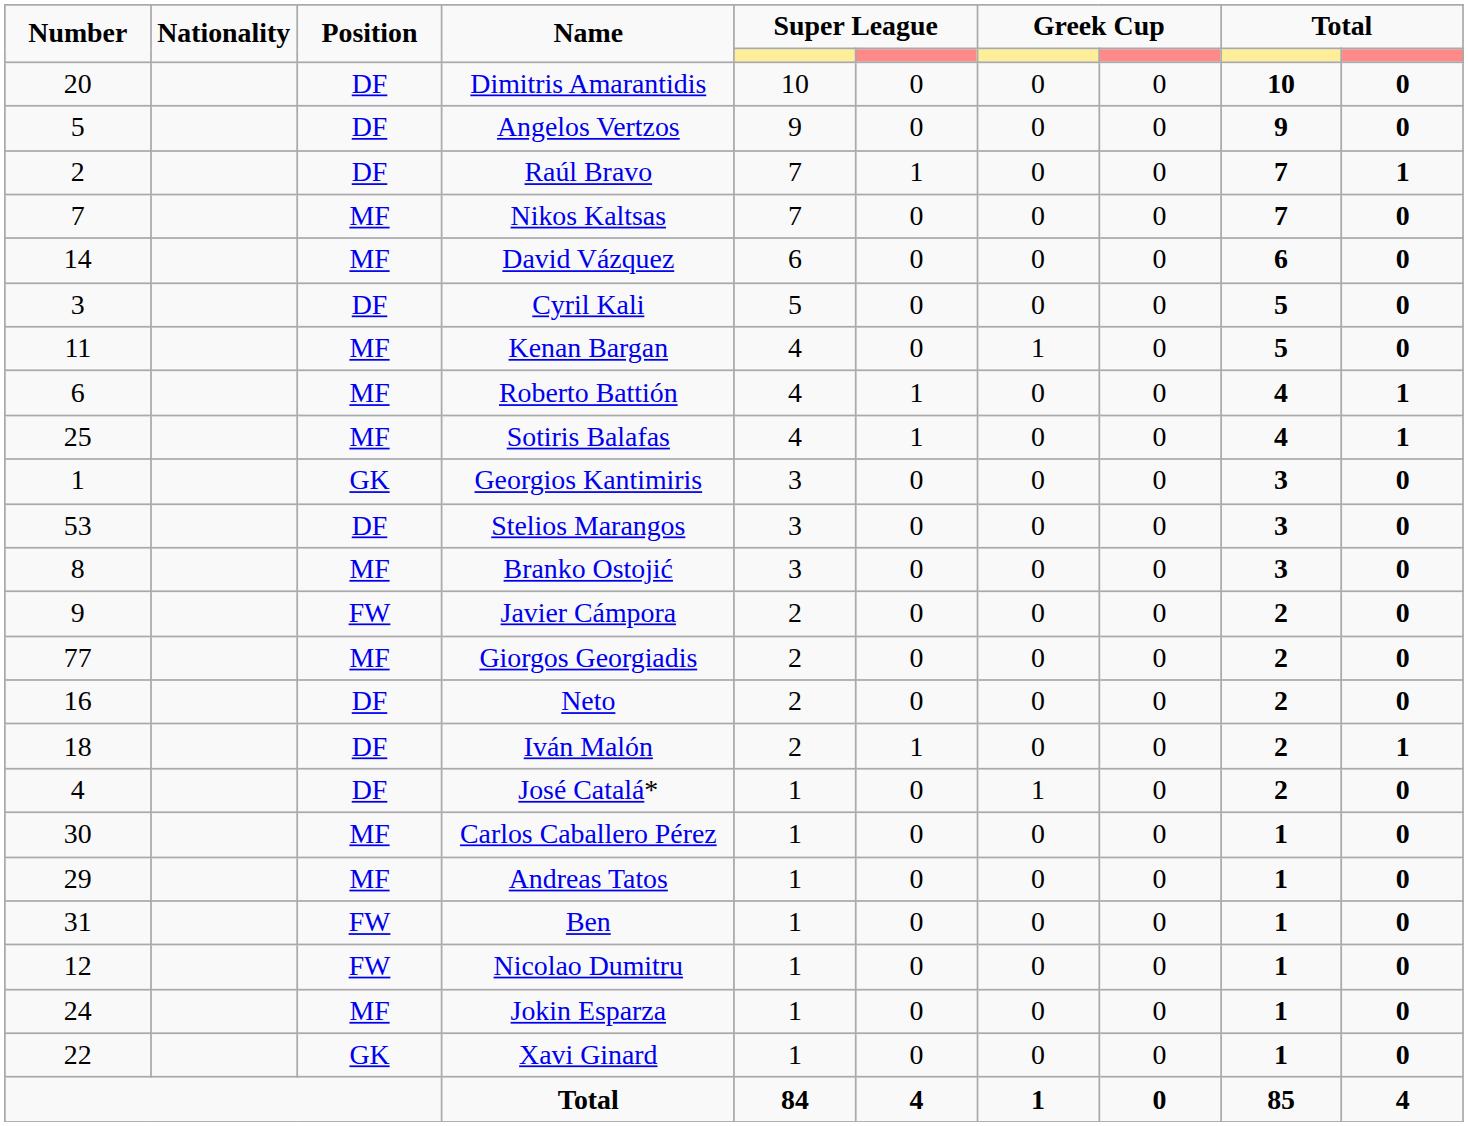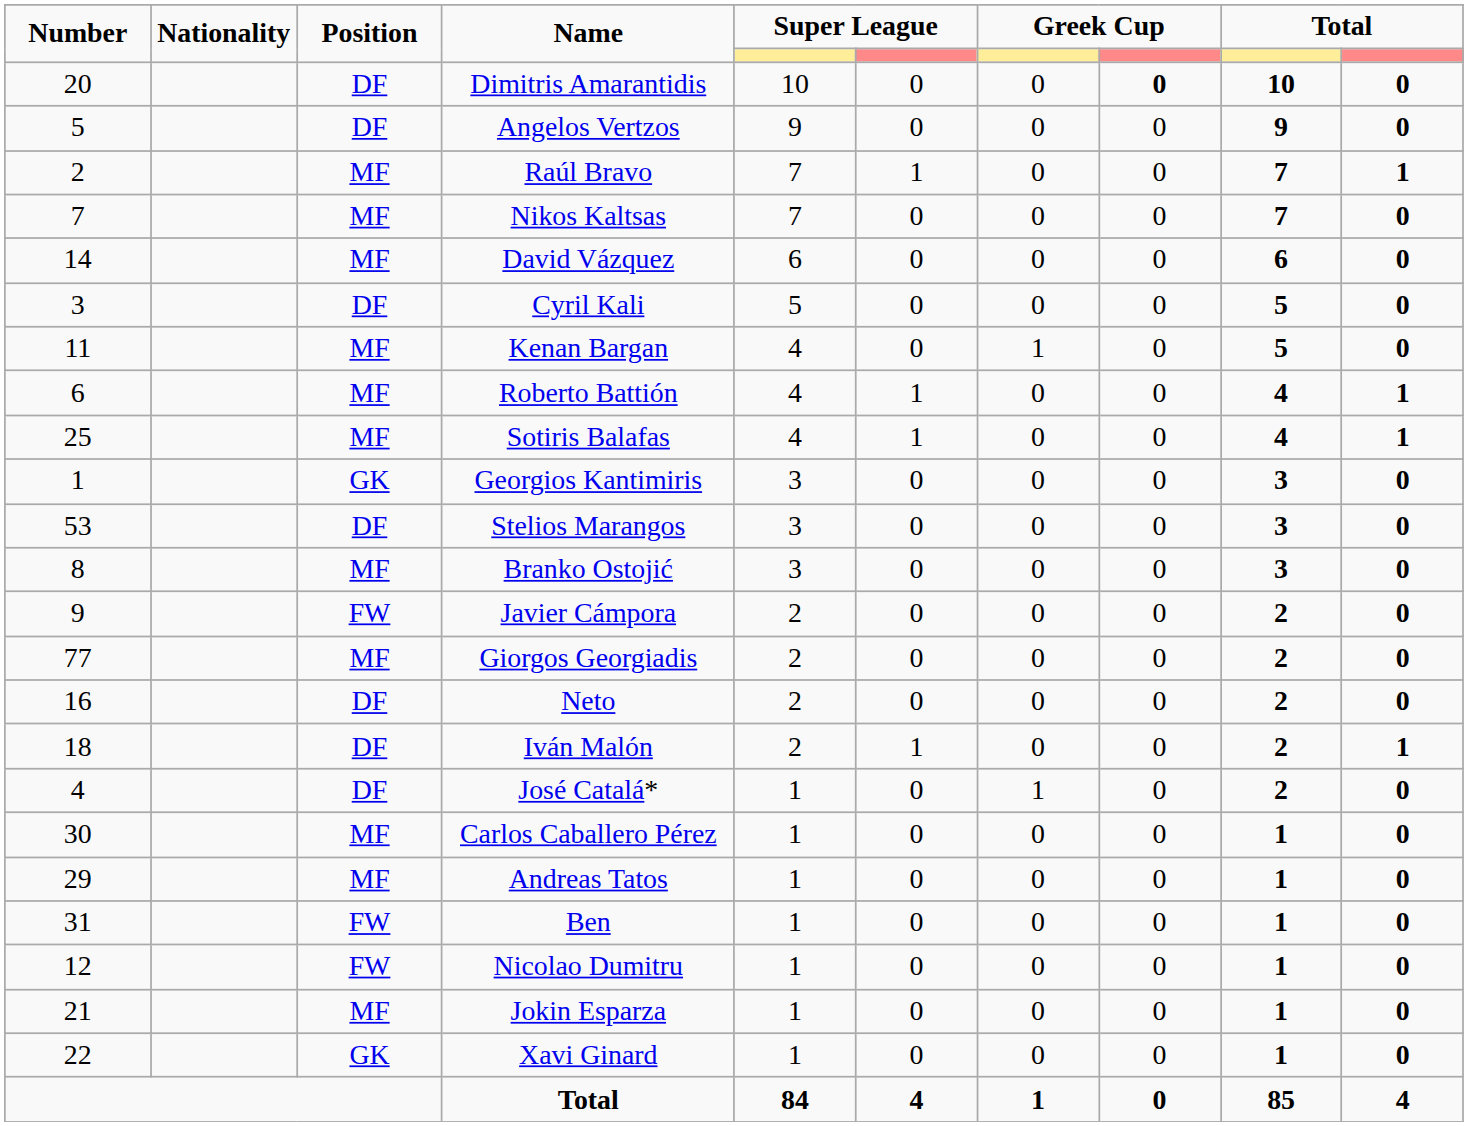 <table class="wikitable" style="text-align:center;">
 <tr style="text-align:center;">
 <td rowspan="2"  style="width:10%; "><strong>Number</strong></td>
 <td rowspan="2"  style="width:10%; "><strong>Nationality</strong></td>
 <td rowspan="2"  style="width:10%; "><strong>Position</strong></td>
 <td rowspan="2"  style="width:20%; "><strong>Name</strong></td>
 <td colspan="2"><strong>Super League</strong></td>
 <td colspan="2"><strong>Greek Cup</strong></td>
 <td colspan="2"><strong>Total</strong></td>
 </tr>
 <tr>
 <th style="width:60px; background:#fe9;"></th>
 <th style="width:60px; background:#ff8888;"></th>
 <th style="width:60px; background:#fe9;"></th>
 <th style="width:60px; background:#ff8888;"></th>
 <th style="width:60px; background:#fe9;"></th>
 <th style="width:60px; background:#ff8888;"></th>
 </tr>
 <tr>
 <td>20</td>
 <td></td>
 <td><a href='#'>DF</a></td>
 <td><a href='#'>Dimitris Amarantidis</a></td>
 <td>10</td>
 <td>0</td>
 <td>0</td>
-<td>0</td>
+<td><strong>0</strong></td>
 <td><strong>10</strong></td>
 <td><strong>0</strong></td>
 </tr>
 <tr>
 <td>5</td>
 <td></td>
 <td><a href='#'>DF</a></td>
 <td><a href='#'>Angelos Vertzos</a></td>
 <td>9</td>
 <td>0</td>
 <td>0</td>
 <td>0</td>
 <td><strong>9</strong></td>
 <td><strong>0</strong></td>
 </tr>
 <tr>
 <td>2</td>
 <td></td>
-<td><a href='#'>DF</a></td>
+<td><a href='#'>MF</a></td>
 <td><a href='#'>Raúl Bravo</a></td>
 <td>7</td>
 <td>1</td>
 <td>0</td>
 <td>0</td>
 <td><strong>7</strong></td>
 <td><strong>1</strong></td>
 </tr>
 <tr>
 <td>7</td>
 <td></td>
 <td><a href='#'>MF</a></td>
 <td><a href='#'>Nikos Kaltsas</a></td>
 <td>7</td>
 <td>0</td>
 <td>0</td>
 <td>0</td>
 <td><strong>7</strong></td>
 <td><strong>0</strong></td>
 </tr>
 <tr>
 <td>14</td>
 <td></td>
 <td><a href='#'>MF</a></td>
 <td><a href='#'>David Vázquez</a></td>
 <td>6</td>
 <td>0</td>
 <td>0</td>
 <td>0</td>
 <td><strong>6</strong></td>
 <td><strong>0</strong></td>
 </tr>
 <tr>
 <td>3</td>
 <td></td>
 <td><a href='#'>DF</a></td>
 <td><a href='#'>Cyril Kali</a></td>
 <td>5</td>
 <td>0</td>
 <td>0</td>
 <td>0</td>
 <td><strong>5</strong></td>
 <td><strong>0</strong></td>
 </tr>
 <tr>
 <td>11</td>
 <td></td>
 <td><a href='#'>MF</a></td>
 <td><a href='#'>Kenan Bargan</a></td>
 <td>4</td>
 <td>0</td>
 <td>1</td>
 <td>0</td>
 <td><strong>5</strong></td>
 <td><strong>0</strong></td>
 </tr>
 <tr>
 <td>6</td>
 <td></td>
 <td><a href='#'>MF</a></td>
 <td><a href='#'>Roberto Battión</a></td>
 <td>4</td>
 <td>1</td>
 <td>0</td>
 <td>0</td>
 <td><strong>4</strong></td>
 <td><strong>1</strong></td>
 </tr>
 <tr>
 <td>25</td>
 <td></td>
 <td><a href='#'>MF</a></td>
 <td><a href='#'>Sotiris Balafas</a></td>
 <td>4</td>
 <td>1</td>
 <td>0</td>
 <td>0</td>
 <td><strong>4</strong></td>
 <td><strong>1</strong></td>
 </tr>
 <tr>
 <td>1</td>
 <td></td>
 <td><a href='#'>GK</a></td>
 <td><a href='#'>Georgios Kantimiris</a></td>
 <td>3</td>
 <td>0</td>
 <td>0</td>
 <td>0</td>
 <td><strong>3</strong></td>
 <td><strong>0</strong></td>
 </tr>
 <tr>
 <td>53</td>
 <td></td>
 <td><a href='#'>DF</a></td>
 <td><a href='#'>Stelios Marangos</a></td>
 <td>3</td>
 <td>0</td>
 <td>0</td>
 <td>0</td>
 <td><strong>3</strong></td>
 <td><strong>0</strong></td>
 </tr>
 <tr>
 <td>8</td>
 <td></td>
 <td><a href='#'>MF</a></td>
 <td><a href='#'>Branko Ostojić</a></td>
 <td>3</td>
 <td>0</td>
 <td>0</td>
 <td>0</td>
 <td><strong>3</strong></td>
 <td><strong>0</strong></td>
 </tr>
 <tr>
 <td>9</td>
 <td></td>
 <td><a href='#'>FW</a></td>
 <td><a href='#'>Javier Cámpora</a></td>
 <td>2</td>
 <td>0</td>
 <td>0</td>
 <td>0</td>
 <td><strong>2</strong></td>
 <td><strong>0</strong></td>
 </tr>
 <tr>
 <td>77</td>
 <td></td>
 <td><a href='#'>MF</a></td>
 <td><a href='#'>Giorgos Georgiadis</a></td>
 <td>2</td>
 <td>0</td>
 <td>0</td>
 <td>0</td>
 <td><strong>2</strong></td>
 <td><strong>0</strong></td>
 </tr>
 <tr>
 <td>16</td>
 <td></td>
 <td><a href='#'>DF</a></td>
 <td><a href='#'>Neto</a></td>
 <td>2</td>
 <td>0</td>
 <td>0</td>
 <td>0</td>
 <td><strong>2</strong></td>
 <td><strong>0</strong></td>
 </tr>
 <tr>
 <td>18</td>
 <td></td>
 <td><a href='#'>DF</a></td>
 <td><a href='#'>Iván Malón</a></td>
 <td>2</td>
 <td>1</td>
 <td>0</td>
 <td>0</td>
 <td><strong>2</strong></td>
 <td><strong>1</strong></td>
 </tr>
 <tr>
 <td>4</td>
 <td></td>
 <td><a href='#'>DF</a></td>
 <td><a href='#'>José Catalá</a>*</td>
 <td>1</td>
 <td>0</td>
 <td>1</td>
 <td>0</td>
 <td><strong>2</strong></td>
 <td><strong>0</strong></td>
 </tr>
 <tr>
 <td>30</td>
 <td></td>
 <td><a href='#'>MF</a></td>
 <td><a href='#'>Carlos Caballero Pérez</a></td>
 <td>1</td>
 <td>0</td>
 <td>0</td>
 <td>0</td>
 <td><strong>1</strong></td>
 <td><strong>0</strong></td>
 </tr>
 <tr>
 <td>29</td>
 <td></td>
 <td><a href='#'>MF</a></td>
 <td><a href='#'>Andreas Tatos</a></td>
 <td>1</td>
 <td>0</td>
 <td>0</td>
 <td>0</td>
 <td><strong>1</strong></td>
 <td><strong>0</strong></td>
 </tr>
 <tr>
 <td>31</td>
 <td></td>
 <td><a href='#'>FW</a></td>
 <td><a href='#'>Ben</a></td>
 <td>1</td>
 <td>0</td>
 <td>0</td>
 <td>0</td>
 <td><strong>1</strong></td>
 <td><strong>0</strong></td>
 </tr>
 <tr>
 <td>12</td>
 <td></td>
 <td><a href='#'>FW</a></td>
 <td><a href='#'>Nicolao Dumitru</a></td>
 <td>1</td>
 <td>0</td>
 <td>0</td>
 <td>0</td>
 <td><strong>1</strong></td>
 <td><strong>0</strong></td>
 </tr>
 <tr>
-<td>24</td>
+<td>21</td>
 <td></td>
 <td><a href='#'>MF</a></td>
 <td><a href='#'>Jokin Esparza</a></td>
 <td>1</td>
 <td>0</td>
 <td>0</td>
 <td>0</td>
 <td><strong>1</strong></td>
 <td><strong>0</strong></td>
 </tr>
 <tr>
 <td>22</td>
 <td></td>
 <td><a href='#'>GK</a></td>
 <td><a href='#'>Xavi Ginard</a></td>
 <td>1</td>
 <td>0</td>
 <td>0</td>
 <td>0</td>
 <td><strong>1</strong></td>
 <td><strong>0</strong></td>
 </tr>
 <tr>
 <td colspan="3"></td>
 <td><strong>Total</strong></td>
 <td><strong>84</strong></td>
 <td><strong>4</strong></td>
 <td><strong>1</strong></td>
 <td><strong>0</strong></td>
 <td><strong>85</strong></td>
 <td><strong>4</strong></td>
 </tr>
 </table>
